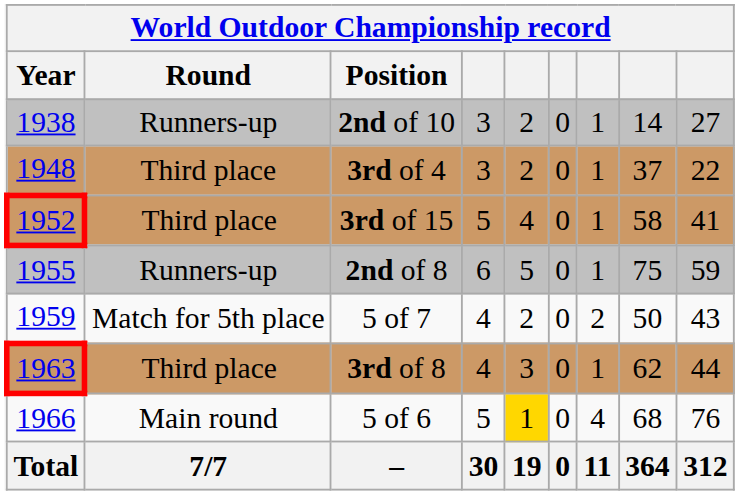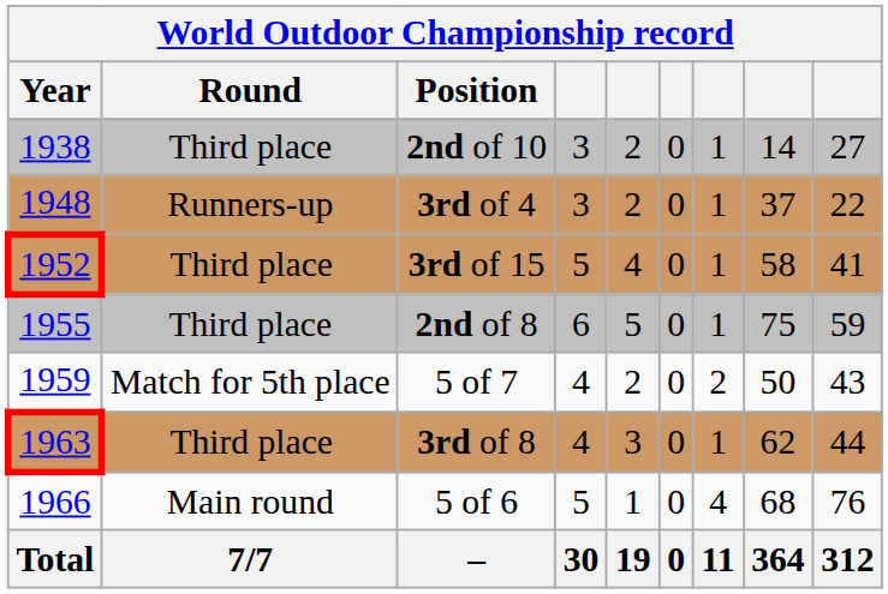 <table class="wikitable" style="text-align: center;">
 <tr>
 <th colspan=9><a href='#'>World Outdoor Championship record</a></th>
 </tr>
 <tr>
 <th>Year</th>
 <th>Round</th>
 <th>Position</th>
 <th></th>
 <th></th>
 <th></th>
 <th></th>
 <th></th>
 <th></th>
 </tr>
 <tr style="background:silver;">
 <td> <a href='#'>1938</a></td>
-<td>Runners-up</td>
+<td>Third place</td>
 <td><strong>2nd</strong> of 10</td>
 <td>3</td>
 <td>2</td>
 <td>0</td>
 <td>1</td>
 <td>14</td>
 <td>27</td>
 </tr>
 <tr style="background:#cc9966;">
 <td> <a href='#'>1948</a></td>
-<td>Third place</td>
+<td>Runners-up</td>
 <td><strong>3rd</strong> of 4</td>
 <td>3</td>
 <td>2</td>
 <td>0</td>
 <td>1</td>
 <td>37</td>
 <td>22</td>
 </tr>
 <tr style="background:#cc9966;">
 <td style="border: 3px solid red"> <a href='#'>1952</a></td>
 <td>Third place</td>
 <td><strong>3rd</strong> of 15</td>
 <td>5</td>
 <td>4</td>
 <td>0</td>
 <td>1</td>
 <td>58</td>
 <td>41</td>
 </tr>
 <tr style="background:silver;">
 <td> <a href='#'>1955</a></td>
-<td>Runners-up</td>
+<td>Third place</td>
 <td><strong>2nd</strong> of 8</td>
 <td>6</td>
 <td>5</td>
 <td>0</td>
 <td>1</td>
 <td>75</td>
 <td>59</td>
 </tr>
 <tr>
 <td> <a href='#'>1959</a></td>
 <td>Match for 5th place</td>
 <td>5 of 7</td>
 <td>4</td>
 <td>2</td>
 <td>0</td>
 <td>2</td>
 <td>50</td>
 <td>43</td>
 </tr>
 <tr style="background:#cc9966;">
 <td style="border: 3px solid red"> <a href='#'>1963</a></td>
 <td>Third place</td>
 <td><strong>3rd</strong> of 8</td>
 <td>4</td>
 <td>3</td>
 <td>0</td>
 <td>1</td>
 <td>62</td>
 <td>44</td>
 </tr>
 <tr>
 <td> <a href='#'>1966</a></td>
 <td>Main round</td>
 <td>5 of 6</td>
 <td>5</td>
-<td style="background: gold;">1</td>
+<td>1</td>
 <td>0</td>
 <td>4</td>
 <td>68</td>
 <td>76</td>
 </tr>
 <tr>
 <th>Total</th>
 <th>7/7</th>
 <th>–</th>
 <th>30</th>
 <th>19</th>
 <th>0</th>
 <th>11</th>
 <th>364</th>
 <th>312</th>
 </tr>
 </table>
